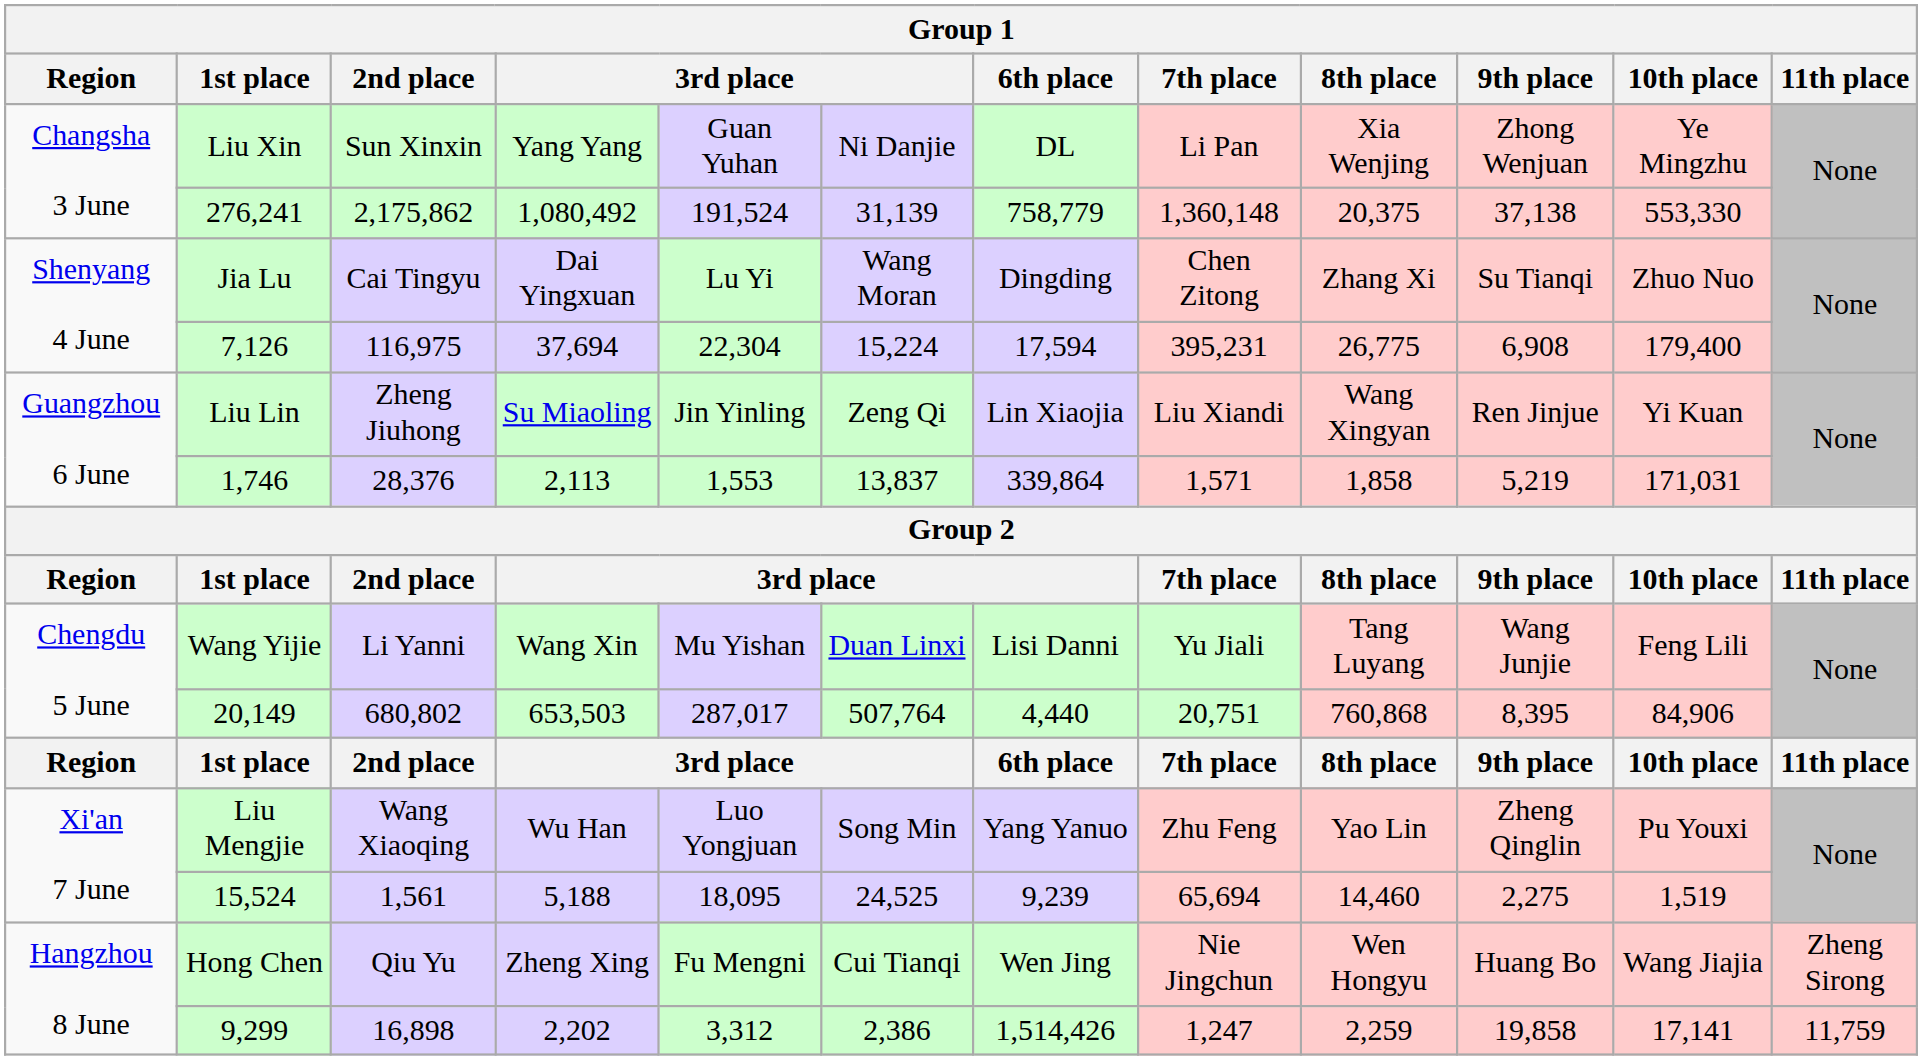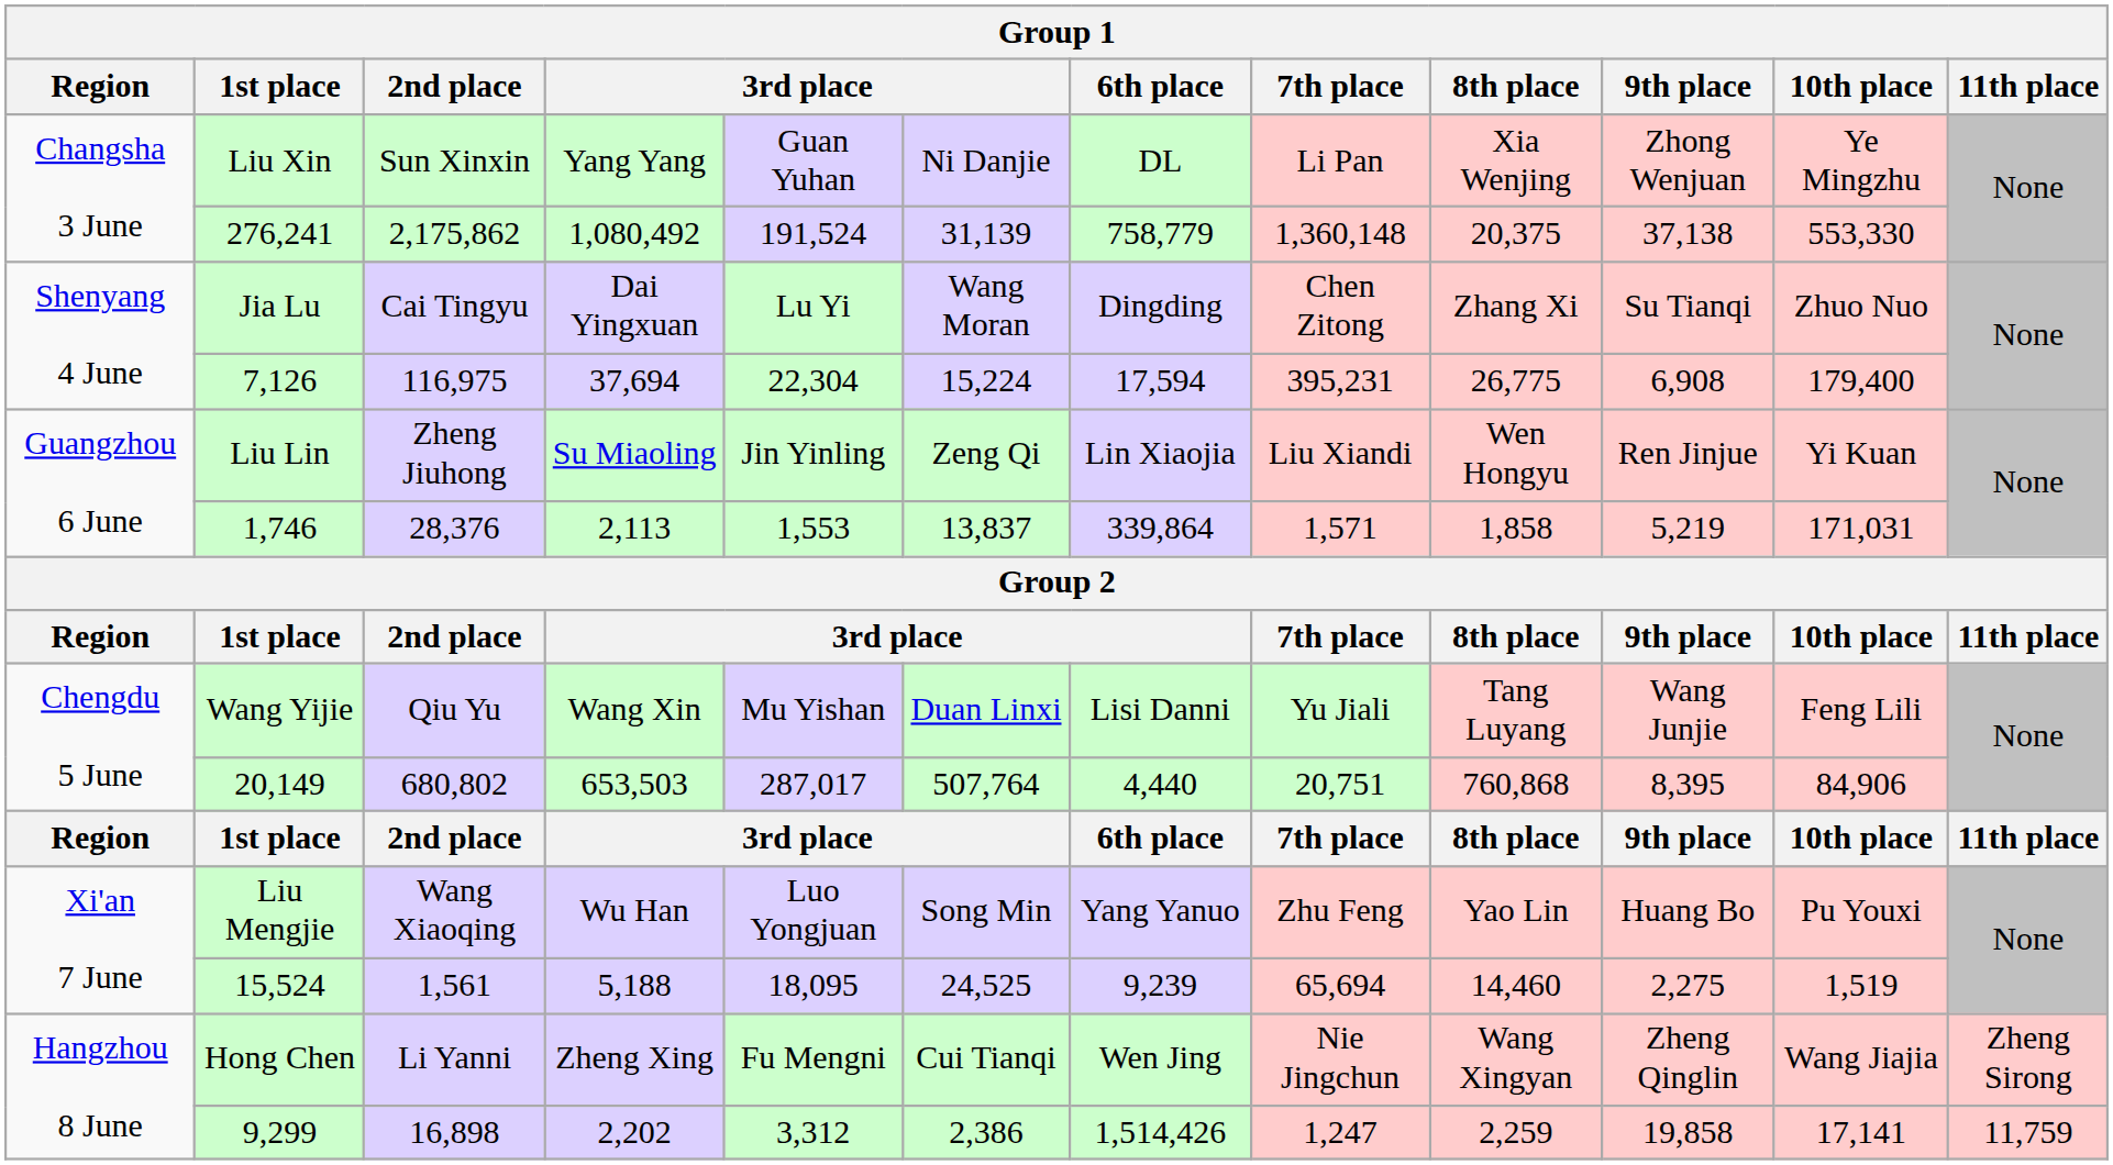 <table class="wikitable" style="font-size:85%;">
 <tr>
 <th colspan="12"><span>Group 1</span></th>
 </tr>
 <tr>
 <th width=80px>Region</th>
 <th width=80px>1st place</th>
 <th width=80px>2nd place</th>
 <th width=240px colspan=3>3rd place</th>
 <th width=80px>6th place</th>
 <th width=80px>7th place</th>
 <th width=80px>8th place</th>
 <th width=80px>9th place</th>
 <th width=80px>10th place</th>
 <th width=80px>11th place</th>
 </tr>
 <tr>
 <td align="center" rowspan=2><a href='#'>Changsha</a><br><span></span><br>3 June</td>
 <td align="center" style="background:#ccffcc;">Liu Xin<br><span></span></td>
 <td align="center" style="background:#ccffcc;">Sun Xinxin<br><span></span></td>
 <td align="center" style="background:#ccffcc;" width=80px>Yang Yang<br><span></span></td>
 <td align="center" style="background:#dcd0ff;" width=80px>Guan Yuhan<br><span></span></td>
 <td align="center" style="background:#dcd0ff;" width=80px>Ni Danjie<br><span></span></td>
 <td align="center" style="background:#ccffcc;"><span>DL</span></td>
 <td align="center" style="background:#ffcccc;">Li Pan<br><span></span></td>
 <td align="center" style="background:#ffcccc;">Xia Wenjing<br><span></span></td>
 <td align="center" style="background:#ffcccc;">Zhong Wenjuan<br><span></span></td>
 <td align="center" style="background:#ffcccc;">Ye Mingzhu<br><span></span></td>
 <td align="center" style="background:#C0C0C0;" rowspan="2"><span>None</span></td>
 </tr>
 <tr>
 <td align="center" style="background:#ccffcc;">276,241</td>
 <td align="center" style="background:#ccffcc;">2,175,862</td>
 <td align="center" style="background:#ccffcc;">1,080,492</td>
 <td align="center" style="background:#dcd0ff;">191,524</td>
 <td align="center" style="background:#dcd0ff;">31,139</td>
 <td align="center" style="background:#ccffcc;">758,779</td>
 <td align="center" style="background:#ffcccc;">1,360,148</td>
 <td align="center" style="background:#ffcccc;">20,375</td>
 <td align="center" style="background:#ffcccc;">37,138</td>
 <td align="center" style="background:#ffcccc;">553,330</td>
 </tr>
 <tr>
 <td align="center" rowspan="2"><a href='#'>Shenyang</a><br><span></span><br>4 June</td>
 <td align="center" style="background:#ccffcc;">Jia Lu<br><span></span></td>
 <td align="center" style="background:#dcd0ff;">Cai Tingyu<br><span></span></td>
 <td align="center" style="background:#dcd0ff;">Dai Yingxuan<br><span></span></td>
 <td align="center" style="background:#ccffcc;">Lu Yi<br><span></span></td>
 <td align="center" style="background:#dcd0ff;">Wang Moran<br><span></span></td>
 <td align="center" style="background:#dcd0ff;">Dingding<br><span></span></td>
 <td align="center" style="background:#ffcccc;">Chen Zitong<br><span></span></td>
 <td align="center" style="background:#ffcccc;">Zhang Xi<br><span></span></td>
 <td align="center" style="background:#ffcccc;">Su Tianqi<br><span></span></td>
 <td align="center" style="background:#ffcccc;">Zhuo Nuo<br><span></span></td>
 <td align="center" style="background:#C0C0C0;" rowspan="2"><span>None</span></td>
 </tr>
 <tr>
 <td align="center" style="background:#ccffcc;">7,126</td>
 <td align="center" style="background:#dcd0ff;">116,975</td>
 <td align="center" style="background:#dcd0ff;">37,694</td>
 <td align="center" style="background:#ccffcc;">22,304</td>
 <td align="center" style="background:#dcd0ff;">15,224</td>
 <td align="center" style="background:#dcd0ff;">17,594</td>
 <td align="center" style="background:#ffcccc;">395,231</td>
 <td align="center" style="background:#ffcccc;">26,775</td>
 <td align="center" style="background:#ffcccc;">6,908</td>
 <td align="center" style="background:#ffcccc;">179,400</td>
 </tr>
 <tr>
 <td align="center" rowspan="2"><a href='#'>Guangzhou</a><br><span></span><br>6 June</td>
 <td align="center" style="background:#ccffcc;">Liu Lin<br><span></span></td>
 <td align="center" style="background:#dcd0ff;">Zheng Jiuhong<br><span></span></td>
 <td align="center" style="background:#ccffcc;"><a href='#'>Su Miaoling</a><br><span></span></td>
 <td align="center" style="background:#ccffcc;">Jin Yinling<br><span></span></td>
 <td align="center" style="background:#ccffcc;">Zeng Qi<br><span></span></td>
 <td align="center" style="background:#dcd0ff;">Lin Xiaojia<br><span></span></td>
 <td align="center" style="background:#ffcccc;">Liu Xiandi<br><span></span></td>
-<td align="center" style="background:#ffcccc;">Wang Xingyan<br><span></span></td>
+<td align="center" style="background:#ffcccc;">Wen Hongyu<br><span></span></td>
 <td align="center" style="background:#ffcccc;">Ren Jinjue<br><span></span></td>
 <td align="center" style="background:#ffcccc;">Yi Kuan<br><span></span></td>
 <td align="center" style="background:#C0C0C0;" rowspan="2"><span>None</span></td>
 </tr>
 <tr>
 <td align="center" style="background:#ccffcc;">1,746</td>
 <td align="center" style="background:#dcd0ff;">28,376</td>
 <td align="center" style="background:#ccffcc;">2,113</td>
 <td align="center" style="background:#ccffcc;">1,553</td>
 <td align="center" style="background:#ccffcc;">13,837</td>
 <td align="center" style="background:#dcd0ff;">339,864</td>
 <td align="center" style="background:#ffcccc;">1,571</td>
 <td align="center" style="background:#ffcccc;">1,858</td>
 <td align="center" style="background:#ffcccc;">5,219</td>
 <td align="center" style="background:#ffcccc;">171,031</td>
 </tr>
 <tr>
 <th colspan="12"><span>Group 2</span></th>
 </tr>
 <tr>
 <th width=80px>Region</th>
 <th width=80px>1st place</th>
 <th width=80px>2nd place</th>
 <th width=320px colspan=4>3rd place</th>
 <th width=80px>7th place</th>
 <th width=80px>8th place</th>
 <th width=80px>9th place</th>
 <th width=80px>10th place</th>
 <th width=80px>11th place</th>
 </tr>
 <tr>
 <td align="center" rowspan="2"><a href='#'>Chengdu</a><br><span></span><br>5 June</td>
 <td align="center" style="background:#ccffcc;">Wang Yijie<br><span></span></td>
-<td align="center" style="background:#dcd0ff;">Li Yanni<br><span></span></td>
+<td align="center" style="background:#dcd0ff;">Qiu Yu<br><span></span></td>
 <td align="center" style="background:#ccffcc;">Wang Xin<br><span></span></td>
 <td align="center" style="background:#dcd0ff;">Mu Yishan<br><span></span></td>
 <td align="center" style="background:#ccffcc;"><a href='#'>Duan Linxi</a><br><span></span></td>
 <td align="center" style="background:#ccffcc;">Lisi Danni<br><span></span></td>
 <td align="center" style="background:#ccffcc;">Yu Jiali<br><span></span></td>
 <td align="center" style="background:#ffcccc;">Tang Luyang<br><span></span></td>
 <td align="center" style="background:#ffcccc;">Wang Junjie<br><span></span></td>
 <td align="center" style="background:#ffcccc;">Feng Lili<br><span></span></td>
 <td align="center" style="background:#C0C0C0;" rowspan="2"><span>None</span></td>
 </tr>
 <tr>
 <td align="center" style="background:#ccffcc;">20,149</td>
 <td align="center" style="background:#dcd0ff;">680,802</td>
 <td align="center" style="background:#ccffcc;">653,503</td>
 <td align="center" style="background:#dcd0ff;">287,017</td>
 <td align="center" style="background:#ccffcc;">507,764</td>
 <td align="center" style="background:#ccffcc;">4,440</td>
 <td align="center" style="background:#ccffcc;">20,751</td>
 <td align="center" style="background:#ffcccc;">760,868</td>
 <td align="center" style="background:#ffcccc;">8,395</td>
 <td align="center" style="background:#ffcccc;">84,906</td>
 </tr>
 <tr>
 <th width=80px>Region</th>
 <th width=80px>1st place</th>
 <th width=80px>2nd place</th>
 <th width=240px colspan=3>3rd place</th>
 <th width=80px>6th place</th>
 <th width=80px>7th place</th>
 <th width=80px>8th place</th>
 <th width=80px>9th place</th>
 <th width=80px>10th place</th>
 <th width=80px>11th place</th>
 </tr>
 <tr>
 <td align="center" rowspan=2><a href='#'>Xi'an</a><br><span></span><br>7 June</td>
 <td align="center" style="background:#ccffcc;">Liu Mengjie<br><span></span></td>
 <td align="center" style="background:#dcd0ff;">Wang Xiaoqing<br><span></span></td>
 <td align="center" style="background:#dcd0ff;">Wu Han<br><span></span></td>
 <td align="center" style="background:#dcd0ff;">Luo Yongjuan<br><span></span></td>
 <td align="center" style="background:#dcd0ff;">Song Min<br><span></span></td>
 <td align="center" style="background:#dcd0ff;">Yang Yanuo<br><span></span></td>
 <td align="center" style="background:#ffcccc;">Zhu Feng<br><span></span></td>
 <td align="center" style="background:#ffcccc;">Yao Lin<br><span></span></td>
-<td align="center" style="background:#ffcccc;">Zheng Qinglin<br><span></span></td>
+<td align="center" style="background:#ffcccc;">Huang Bo<br><span></span></td>
 <td align="center" style="background:#ffcccc;">Pu Youxi<br><span></span></td>
 <td align="center" style="background:#C0C0C0;" rowspan="2"><span>None</span></td>
 </tr>
 <tr>
 <td align="center" style="background:#ccffcc;">15,524</td>
 <td align="center" style="background:#dcd0ff;">1,561</td>
 <td align="center" style="background:#dcd0ff;">5,188</td>
 <td align="center" style="background:#dcd0ff;">18,095</td>
 <td align="center" style="background:#dcd0ff;">24,525</td>
 <td align="center" style="background:#dcd0ff;">9,239</td>
 <td align="center" style="background:#ffcccc;">65,694</td>
 <td align="center" style="background:#ffcccc;">14,460</td>
 <td align="center" style="background:#ffcccc;">2,275</td>
 <td align="center" style="background:#ffcccc;">1,519</td>
 </tr>
 <tr>
 <td align="center" rowspan="2"><a href='#'>Hangzhou</a><br><span></span><br>8 June</td>
 <td align="center" style="background:#ccffcc;">Hong Chen<br><span></span></td>
-<td align="center" style="background:#dcd0ff;">Qiu Yu<br><span></span></td>
+<td align="center" style="background:#dcd0ff;">Li Yanni<br><span></span></td>
 <td align="center" style="background:#dcd0ff;">Zheng Xing<br><span></span></td>
 <td align="center" style="background:#ccffcc;">Fu Mengni<br><span></span></td>
 <td align="center" style="background:#ccffcc;">Cui Tianqi<br><span></span></td>
 <td align="center" style="background:#ccffcc;;">Wen Jing<br><span></span></td>
 <td align="center" style="background:#ffcccc;">Nie Jingchun<br><span></span></td>
-<td align="center" style="background:#ffcccc;">Wen Hongyu<br><span></span></td>
-<td align="center" style="background:#ffcccc;">Huang Bo<br><span></span></td>
+<td align="center" style="background:#ffcccc;">Wang Xingyan<br><span></span></td>
+<td align="center" style="background:#ffcccc;">Zheng Qinglin<br><span></span></td>
 <td align="center" style="background:#ffcccc;">Wang Jiajia<br><span></span></td>
 <td align="center" style="background:#ffcccc;">Zheng Sirong<br><span></span></td>
 </tr>
 <tr>
 <td align="center" style="background:#ccffcc;">9,299</td>
 <td align="center" style="background:#dcd0ff;">16,898</td>
 <td align="center" style="background:#dcd0ff;">2,202</td>
 <td align="center" style="background:#ccffcc;">3,312</td>
 <td align="center" style="background:#ccffcc;">2,386</td>
 <td align="center" style="background:#ccffcc;;">1,514,426</td>
 <td align="center" style="background:#ffcccc;">1,247</td>
 <td align="center" style="background:#ffcccc;">2,259</td>
 <td align="center" style="background:#ffcccc;">19,858</td>
 <td align="center" style="background:#ffcccc;">17,141</td>
 <td align="center" style="background:#ffcccc;">11,759</td>
 </tr>
 </table>
